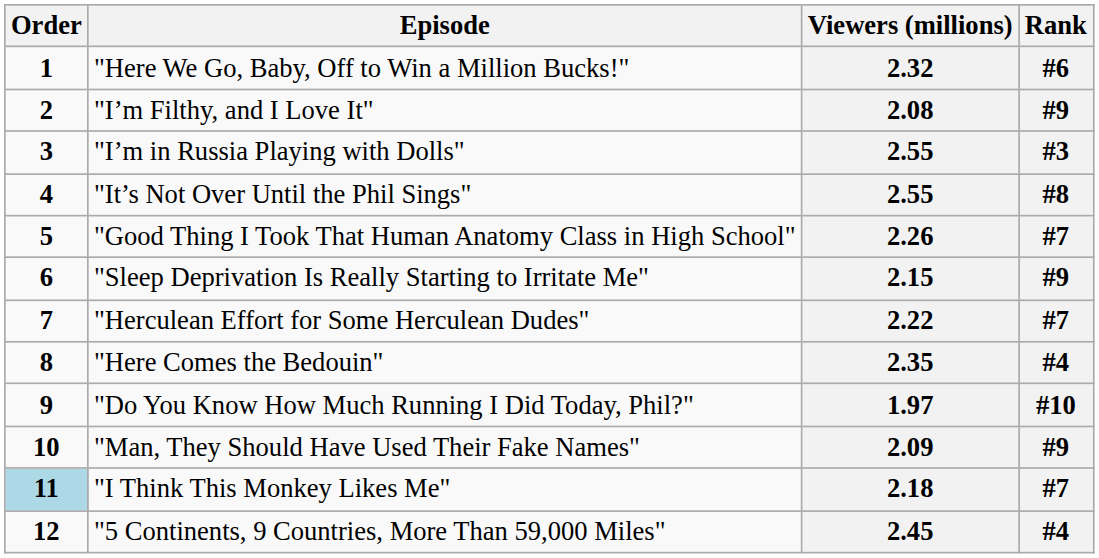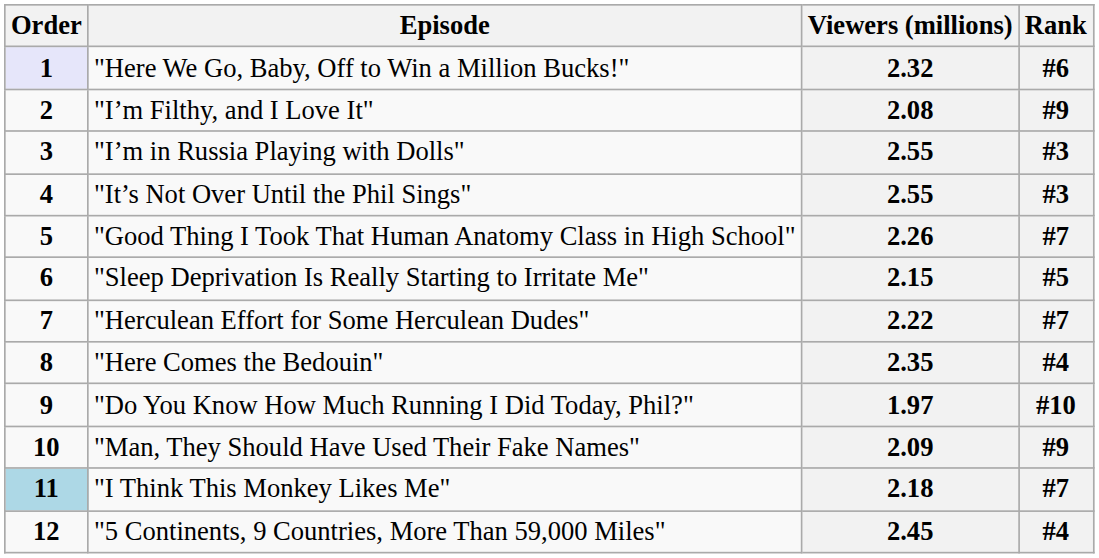 <table class="wikitable">
 <tr>
 <th>Order</th>
 <th>Episode</th>
 <th>Viewers (millions)</th>
 <th>Rank</th>
 </tr>
 <tr>
-<td style="text-align:center"><strong>1</strong></td>
+<td style="background: lavender; text-align:center"><strong>1</strong></td>
 <td>"Here We Go, Baby, Off to Win a Million Bucks!"</td>
 <th>2.32</th>
 <th>#6</th>
 </tr>
 <tr>
 <td style="text-align:center"><strong>2</strong></td>
 <td>"I’m Filthy, and I Love It"</td>
 <th>2.08</th>
 <th>#9</th>
 </tr>
 <tr>
 <td style="text-align:center"><strong>3</strong></td>
 <td>"I’m in Russia Playing with Dolls"</td>
 <th>2.55</th>
 <th>#3</th>
 </tr>
 <tr>
 <td style="text-align:center"><strong>4</strong></td>
 <td>"It’s Not Over Until the Phil Sings"</td>
 <th>2.55</th>
-<th>#8</th>
+<th>#3</th>
 </tr>
 <tr>
 <td style="text-align:center"><strong>5</strong></td>
 <td>"Good Thing I Took That Human Anatomy Class in High School"</td>
 <th>2.26</th>
 <th>#7</th>
 </tr>
 <tr>
 <td style="text-align:center"><strong>6</strong></td>
 <td>"Sleep Deprivation Is Really Starting to Irritate Me"</td>
 <th>2.15</th>
-<th>#9</th>
+<th>#5</th>
 </tr>
 <tr>
 <td style="text-align:center"><strong>7</strong></td>
 <td>"Herculean Effort for Some Herculean Dudes"</td>
 <th>2.22</th>
 <th>#7</th>
 </tr>
 <tr>
 <td style="text-align:center"><strong>8</strong></td>
 <td>"Here Comes the Bedouin"</td>
 <th>2.35</th>
 <th>#4</th>
 </tr>
 <tr>
 <td style="text-align:center"><strong>9</strong></td>
 <td>"Do You Know How Much Running I Did Today, Phil?"</td>
 <th>1.97</th>
 <th>#10</th>
 </tr>
 <tr>
 <td style="text-align:center"><strong>10</strong></td>
 <td>"Man, They Should Have Used Their Fake Names"</td>
 <th>2.09</th>
 <th>#9</th>
 </tr>
 <tr>
 <td style="background: lightblue; text-align:center"><strong>11</strong></td>
 <td>"I Think This Monkey Likes Me"</td>
 <th>2.18</th>
 <th>#7</th>
 </tr>
 <tr>
 <td style="text-align:center"><strong>12</strong></td>
 <td>"5 Continents, 9 Countries, More Than 59,000 Miles"</td>
 <th>2.45</th>
 <th>#4</th>
 </tr>
 </table>
